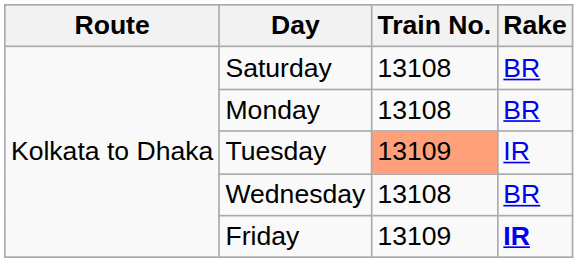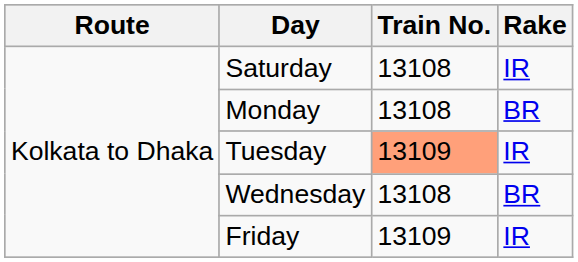 <table class="wikitable">
 <tr>
 <th>Route</th>
 <th>Day</th>
 <th>Train No.</th>
 <th>Rake</th>
 </tr>
 <tr>
 <td rowspan="5">Kolkata to Dhaka</td>
 <td>Saturday</td>
 <td>13108</td>
-<td><a href='#'>BR</a></td>
+<td><a href='#'>IR</a></td>
 </tr>
 <tr>
 <td>Monday</td>
 <td>13108</td>
 <td><a href='#'>BR</a></td>
 </tr>
 <tr>
 <td>Tuesday</td>
 <td style="background: lightsalmon;">13109</td>
 <td><a href='#'>IR</a></td>
 </tr>
 <tr>
 <td>Wednesday</td>
 <td>13108</td>
 <td><a href='#'>BR</a></td>
 </tr>
 <tr>
 <td>Friday</td>
 <td>13109</td>
-<td><strong><a href='#'>IR</a></strong></td>
+<td><a href='#'>IR</a></td>
 </tr>
 </table>
